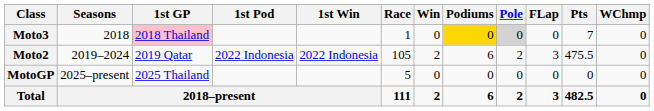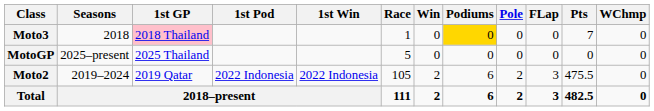 <table class="wikitable" style="text-align:right;">
 <tr>
 <th>Class</th>
 <th>Seasons</th>
 <th>1st GP</th>
 <th>1st Pod</th>
 <th>1st Win</th>
 <th>Race</th>
 <th>Win</th>
 <th>Podiums</th>
 <th><a href='#'>Pole</a></th>
 <th>FLap</th>
 <th>Pts</th>
 <th>WChmp</th>
 </tr>
 <tr>
 <th>Moto3</th>
 <td>2018</td>
 <td style="background: pink; text-align:left;"><a href='#'>2018 Thailand</a></td>
 <td style="text-align:left;"></td>
 <td style="text-align:left;"></td>
 <td>1</td>
 <td>0</td>
 <td style="background: gold;">0</td>
-<td style="background: lightgrey;">0</td>
+<td>0</td>
 <td>0</td>
 <td>7</td>
+<td>0</td>
+</tr>
+<tr>
+<th>MotoGP</th>
+<td>2025–present</td>
+<td style="text-align:left;"><a href='#'>2025 Thailand</a></td>
+<td style="text-align:left;"></td>
+<td style="text-align:left;"></td>
+<td>5</td>
+<td>0</td>
+<td>0</td>
+<td>0</td>
+<td>0</td>
+<td>0</td>
 <td>0</td>
 </tr>
 <tr>
 <th>Moto2</th>
 <td>2019–2024</td>
 <td style="text-align:left;"><a href='#'>2019 Qatar</a></td>
 <td style="text-align:left;"><a href='#'>2022 Indonesia</a></td>
 <td style="text-align:left;"><a href='#'>2022 Indonesia</a></td>
 <td>105</td>
 <td>2</td>
 <td>6</td>
 <td>2</td>
 <td>3</td>
 <td>475.5</td>
 <td>0</td>
 </tr>
 <tr>
-<th>MotoGP</th>
-<td>2025–present</td>
-<td style="text-align:left;"><a href='#'>2025 Thailand</a></td>
-<td style="text-align:left;"></td>
-<td style="text-align:left;"></td>
-<td>5</td>
-<td>0</td>
-<td>0</td>
-<td>0</td>
-<td>0</td>
-<td>0</td>
-<td>0</td>
-</tr>
-<tr>
 <th>Total</th>
 <th colspan="4">2018–present</th>
 <td><strong>111</strong></td>
 <td><strong>2</strong></td>
 <td><strong>6</strong></td>
 <td><strong>2</strong></td>
 <td><strong>3</strong></td>
 <td><strong>482.5</strong></td>
 <td><strong>0</strong></td>
 </tr>
 </table>
